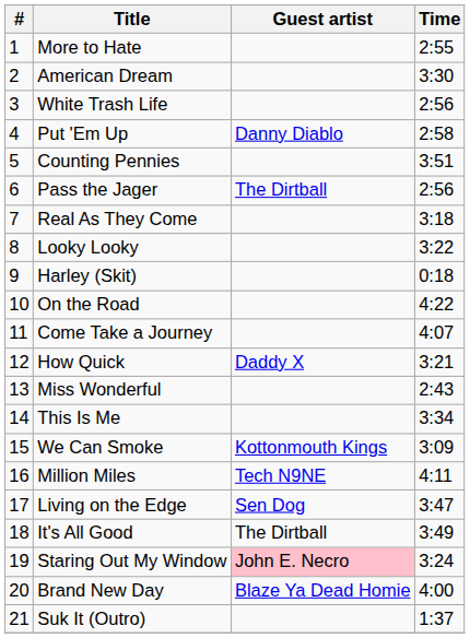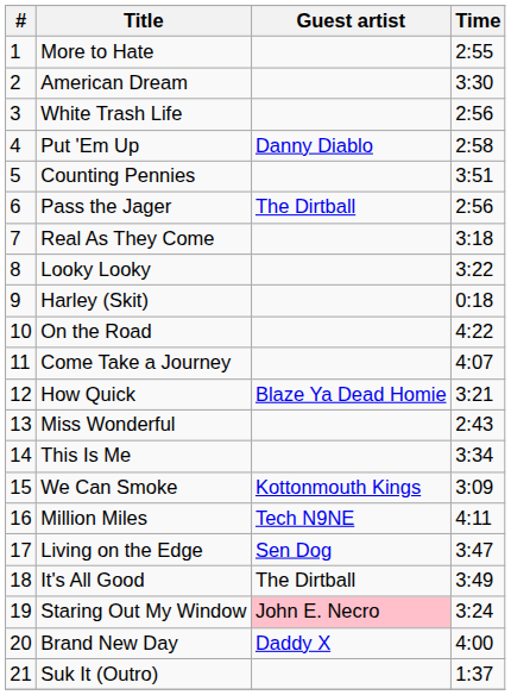 <table class="wikitable">
 <tr>
 </tr>
 <tr>
 <th align="center">#</th>
 <th align="center">Title</th>
 <th align="center">Guest artist</th>
 <th align="center">Time</th>
 </tr>
 <tr>
 <td>1</td>
 <td>More to Hate</td>
 <td></td>
 <td>2:55</td>
 </tr>
 <tr>
 <td>2</td>
 <td>American Dream</td>
 <td></td>
 <td>3:30</td>
 </tr>
 <tr>
 <td>3</td>
 <td>White Trash Life</td>
 <td></td>
 <td>2:56</td>
 </tr>
 <tr>
 <td>4</td>
 <td>Put 'Em Up</td>
 <td><a href='#'>Danny Diablo</a></td>
 <td>2:58</td>
 </tr>
 <tr>
 <td>5</td>
 <td>Counting Pennies</td>
 <td></td>
 <td>3:51</td>
 </tr>
 <tr>
 <td>6</td>
 <td>Pass the Jager</td>
 <td><a href='#'>The Dirtball</a></td>
 <td>2:56</td>
 </tr>
 <tr>
 <td>7</td>
 <td>Real As They Come</td>
 <td></td>
 <td>3:18</td>
 </tr>
 <tr>
 <td>8</td>
 <td>Looky Looky</td>
 <td></td>
 <td>3:22</td>
 </tr>
 <tr>
 <td>9</td>
 <td>Harley (Skit)</td>
 <td></td>
 <td>0:18</td>
 </tr>
 <tr>
 <td>10</td>
 <td>On the Road</td>
 <td></td>
 <td>4:22</td>
 </tr>
 <tr>
 <td>11</td>
 <td>Come Take a Journey</td>
 <td></td>
 <td>4:07</td>
 </tr>
 <tr>
 <td>12</td>
 <td>How Quick</td>
-<td><a href='#'>Daddy X</a></td>
+<td><a href='#'>Blaze Ya Dead Homie</a></td>
 <td>3:21</td>
 </tr>
 <tr>
 <td>13</td>
 <td>Miss Wonderful</td>
 <td></td>
 <td>2:43</td>
 </tr>
 <tr>
 <td>14</td>
 <td>This Is Me</td>
 <td></td>
 <td>3:34</td>
 </tr>
 <tr>
 <td>15</td>
 <td>We Can Smoke</td>
 <td><a href='#'>Kottonmouth Kings</a></td>
 <td>3:09</td>
 </tr>
 <tr>
 <td>16</td>
 <td>Million Miles</td>
 <td><a href='#'>Tech N9NE</a></td>
 <td>4:11</td>
 </tr>
 <tr>
 <td>17</td>
 <td>Living on the Edge</td>
 <td><a href='#'>Sen Dog</a></td>
 <td>3:47</td>
 </tr>
 <tr>
 <td>18</td>
 <td>It's All Good</td>
 <td>The Dirtball</td>
 <td>3:49</td>
 </tr>
 <tr>
 <td>19</td>
 <td>Staring Out My Window</td>
 <td style="background: pink;">John E. Necro</td>
 <td>3:24</td>
 </tr>
 <tr>
 <td>20</td>
 <td>Brand New Day</td>
-<td><a href='#'>Blaze Ya Dead Homie</a></td>
+<td><a href='#'>Daddy X</a></td>
 <td>4:00</td>
 </tr>
 <tr>
 <td>21</td>
 <td>Suk It (Outro)</td>
 <td></td>
 <td>1:37</td>
 </tr>
 <tr>
 </tr>
 </table>
